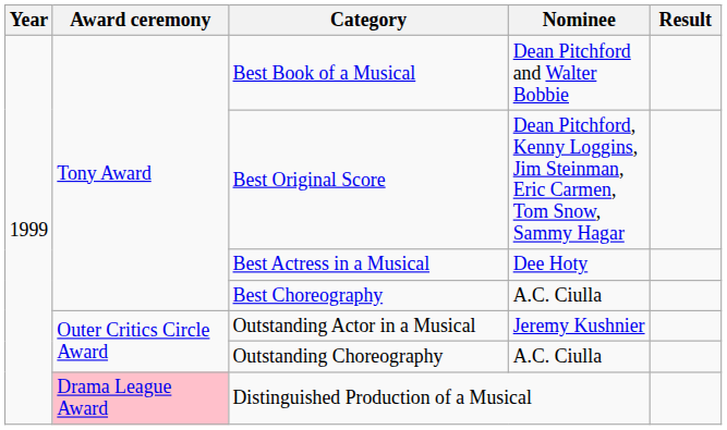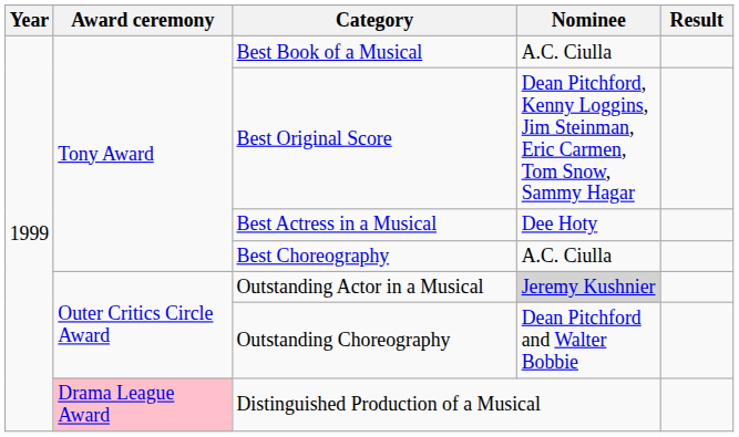 <table class="wikitable" width="95%">
 <tr>
 <th width="5%">Year</th>
 <th width="25%">Award ceremony</th>
 <th width="40%">Category</th>
 <th width="20%">Nominee</th>
 <th width="10%">Result</th>
 </tr>
 <tr>
 <td rowspan="7" align="center">1999</td>
 <td rowspan="4"><a href='#'>Tony Award</a></td>
 <td><a href='#'>Best Book of a Musical</a></td>
-<td><a href='#'>Dean Pitchford</a> and <a href='#'>Walter Bobbie</a></td>
+<td>A.C. Ciulla</td>
 <td></td>
 </tr>
 <tr>
 <td><a href='#'>Best Original Score</a></td>
 <td><a href='#'>Dean Pitchford</a>, <a href='#'>Kenny Loggins</a>, <a href='#'>Jim Steinman</a>, <a href='#'>Eric Carmen</a>, <a href='#'>Tom Snow</a>, <a href='#'>Sammy Hagar</a></td>
 <td></td>
 </tr>
 <tr>
 <td><a href='#'>Best Actress in a Musical</a></td>
 <td><a href='#'>Dee Hoty</a></td>
 <td></td>
 </tr>
 <tr>
 <td><a href='#'>Best Choreography</a></td>
 <td>A.C. Ciulla</td>
 <td></td>
 </tr>
 <tr>
 <td rowspan="2"><a href='#'>Outer Critics Circle Award</a></td>
 <td>Outstanding Actor in a Musical</td>
-<td><a href='#'>Jeremy Kushnier</a></td>
+<td style="background: lightgrey;"><a href='#'>Jeremy Kushnier</a></td>
 <td></td>
 </tr>
 <tr>
 <td>Outstanding Choreography</td>
-<td>A.C. Ciulla</td>
+<td><a href='#'>Dean Pitchford</a> and <a href='#'>Walter Bobbie</a></td>
 <td></td>
 </tr>
 <tr>
 <td style="background: pink;"><a href='#'>Drama League Award</a></td>
 <td colspan="2">Distinguished Production of a Musical</td>
 <td></td>
 </tr>
 </table>
